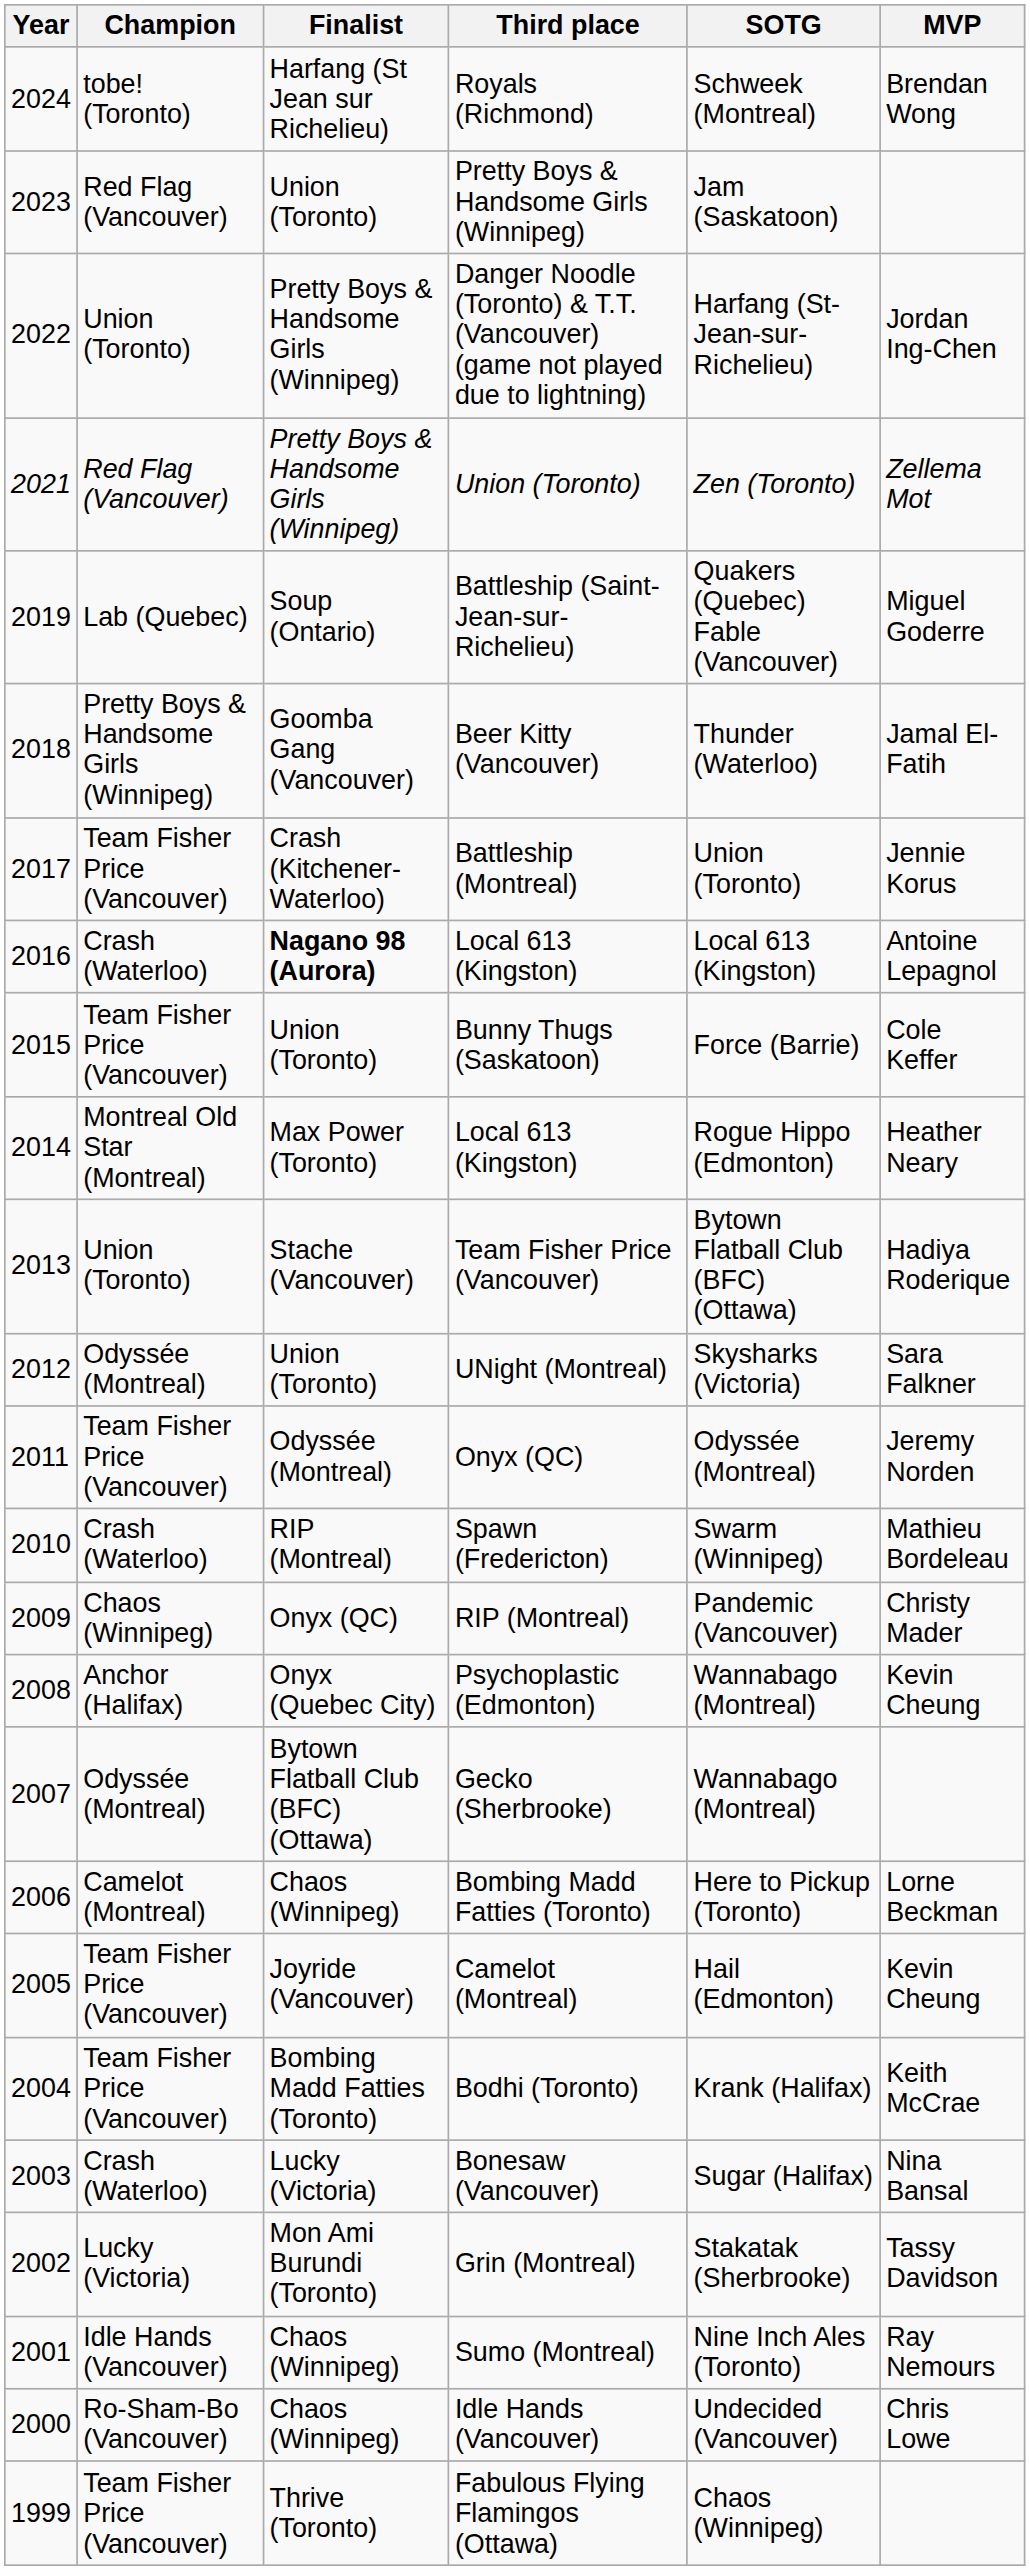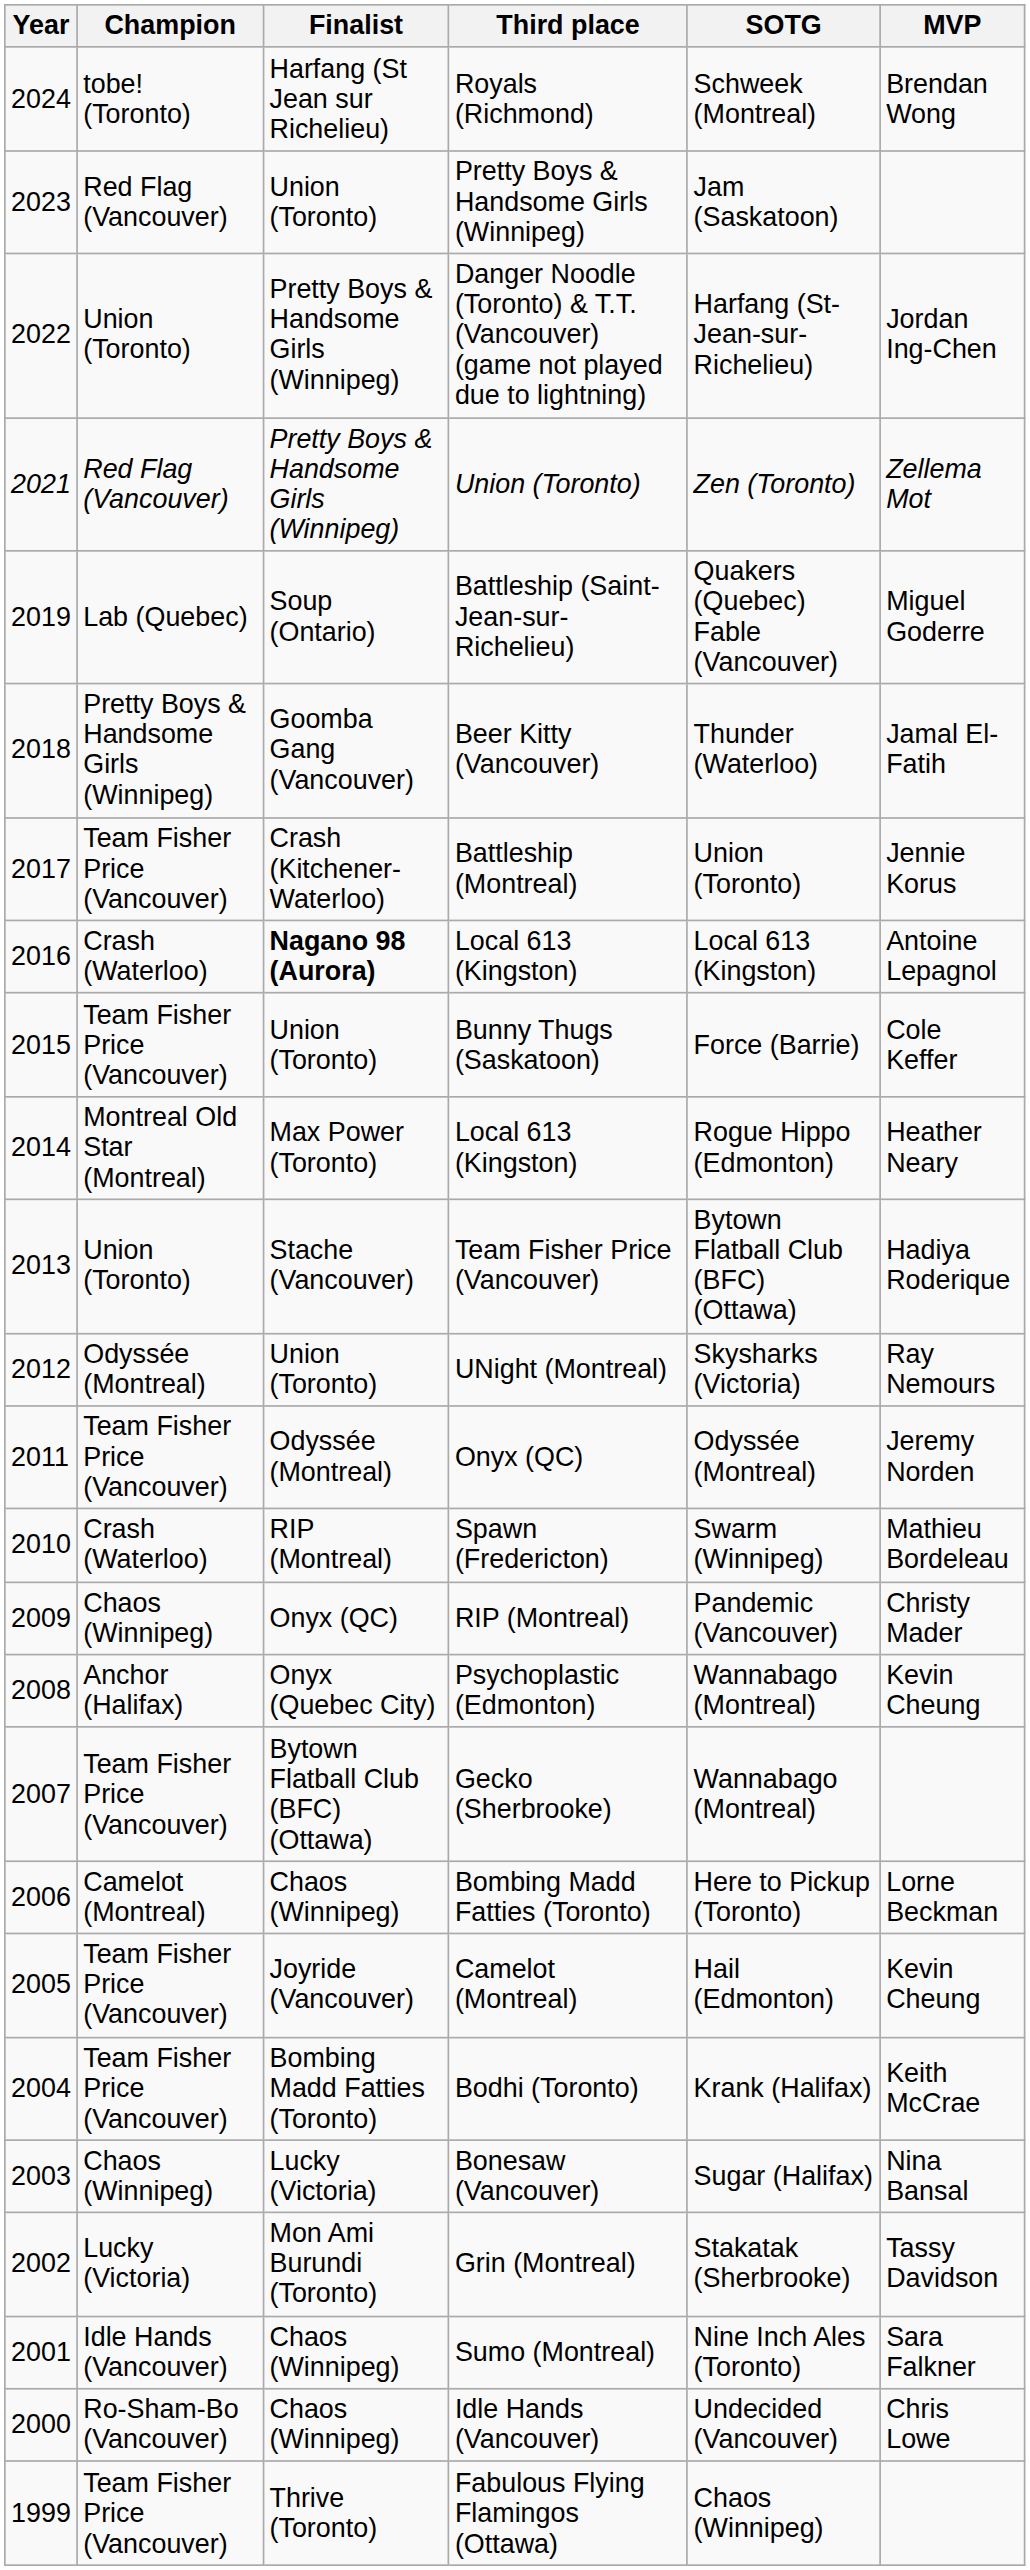 <table class=wikitable>
 <tr>
 <th>Year</th>
 <th>Champion</th>
 <th>Finalist</th>
 <th>Third place</th>
 <th>SOTG</th>
 <th>MVP</th>
 </tr>
 <tr>
 <td>2024</td>
 <td>tobe! (Toronto)</td>
 <td>Harfang (St Jean sur Richelieu)</td>
 <td>Royals (Richmond)</td>
 <td>Schweek (Montreal)</td>
 <td>Brendan Wong</td>
 </tr>
 <tr>
 <td>2023</td>
 <td>Red Flag (Vancouver)</td>
 <td>Union (Toronto)</td>
 <td>Pretty Boys & Handsome Girls (Winnipeg)</td>
 <td>Jam (Saskatoon)</td>
 <td></td>
 </tr>
 <tr>
 <td>2022</td>
 <td>Union (Toronto)</td>
 <td>Pretty Boys & Handsome Girls (Winnipeg)</td>
 <td>Danger Noodle (Toronto) & T.T. (Vancouver) (game not played due to lightning)</td>
 <td>Harfang (St-Jean-sur-Richelieu)</td>
 <td>Jordan Ing-Chen</td>
 </tr>
 <tr>
 <td><em>2021</em></td>
 <td><em>Red Flag (Vancouver)</em></td>
 <td><em>Pretty Boys & Handsome Girls (Winnipeg)</em></td>
 <td><em>Union (Toronto)</em></td>
 <td><em>Zen (Toronto)</em></td>
 <td><em>Zellema Mot</em></td>
 </tr>
 <tr>
 <td>2019</td>
 <td>Lab (Quebec)</td>
 <td>Soup (Ontario)</td>
 <td>Battleship (Saint-Jean-sur-Richelieu)</td>
 <td>Quakers (Quebec) Fable (Vancouver)</td>
 <td>Miguel Goderre</td>
 </tr>
 <tr>
 <td>2018</td>
 <td>Pretty Boys & Handsome Girls (Winnipeg)</td>
 <td>Goomba Gang (Vancouver)</td>
 <td>Beer Kitty (Vancouver)</td>
 <td>Thunder (Waterloo)</td>
 <td>Jamal El-Fatih</td>
 </tr>
 <tr>
 <td>2017</td>
 <td>Team Fisher Price (Vancouver)</td>
 <td>Crash (Kitchener-Waterloo)</td>
 <td>Battleship (Montreal)</td>
 <td>Union (Toronto)</td>
 <td>Jennie Korus</td>
 </tr>
 <tr>
 <td>2016</td>
 <td>Crash (Waterloo)</td>
 <td><strong>Nagano 98 (Aurora)</strong></td>
 <td>Local 613 (Kingston)</td>
 <td>Local 613 (Kingston)</td>
 <td>Antoine Lepagnol</td>
 </tr>
 <tr>
 <td>2015</td>
 <td>Team Fisher Price (Vancouver)</td>
 <td>Union (Toronto)</td>
 <td>Bunny Thugs (Saskatoon)</td>
 <td>Force (Barrie)</td>
 <td>Cole Keffer</td>
 </tr>
 <tr>
 <td>2014</td>
 <td>Montreal Old Star (Montreal)</td>
 <td>Max Power (Toronto)</td>
 <td>Local 613 (Kingston)</td>
 <td>Rogue Hippo (Edmonton)</td>
 <td>Heather Neary</td>
 </tr>
 <tr>
 <td>2013</td>
 <td>Union (Toronto)</td>
 <td>Stache (Vancouver)</td>
 <td>Team Fisher Price (Vancouver)</td>
 <td>Bytown Flatball Club (BFC) (Ottawa)</td>
 <td>Hadiya Roderique</td>
 </tr>
 <tr>
 <td>2012</td>
 <td>Odyssée (Montreal)</td>
 <td>Union (Toronto)</td>
 <td>UNight (Montreal)</td>
 <td>Skysharks (Victoria)</td>
-<td>Sara Falkner</td>
+<td>Ray Nemours</td>
 </tr>
 <tr>
 <td>2011</td>
 <td>Team Fisher Price (Vancouver)</td>
 <td>Odyssée (Montreal)</td>
 <td>Onyx (QC)</td>
 <td>Odyssée (Montreal)</td>
 <td>Jeremy Norden</td>
 </tr>
 <tr>
 <td>2010</td>
 <td>Crash (Waterloo)</td>
 <td>RIP (Montreal)</td>
 <td>Spawn (Fredericton)</td>
 <td>Swarm (Winnipeg)</td>
 <td>Mathieu Bordeleau</td>
 </tr>
 <tr>
 <td>2009</td>
 <td>Chaos (Winnipeg)</td>
 <td>Onyx (QC)</td>
 <td>RIP (Montreal)</td>
 <td>Pandemic (Vancouver)</td>
 <td>Christy Mader</td>
 </tr>
 <tr>
 <td>2008</td>
 <td>Anchor (Halifax)</td>
 <td>Onyx (Quebec City)</td>
 <td>Psychoplastic (Edmonton)</td>
 <td>Wannabago (Montreal)</td>
 <td>Kevin Cheung</td>
 </tr>
 <tr>
 <td>2007</td>
-<td>Odyssée (Montreal)</td>
+<td>Team Fisher Price (Vancouver)</td>
 <td>Bytown Flatball Club (BFC) (Ottawa)</td>
 <td>Gecko (Sherbrooke)</td>
 <td>Wannabago (Montreal)</td>
 <td></td>
 </tr>
 <tr>
 <td>2006</td>
 <td>Camelot (Montreal)</td>
 <td>Chaos (Winnipeg)</td>
 <td>Bombing Madd Fatties (Toronto)</td>
 <td>Here to Pickup (Toronto)</td>
 <td>Lorne Beckman</td>
 </tr>
 <tr>
 <td>2005</td>
 <td>Team Fisher Price (Vancouver)</td>
 <td>Joyride (Vancouver)</td>
 <td>Camelot (Montreal)</td>
 <td>Hail (Edmonton)</td>
 <td>Kevin Cheung</td>
 </tr>
 <tr>
 <td>2004</td>
 <td>Team Fisher Price (Vancouver)</td>
 <td>Bombing Madd Fatties (Toronto)</td>
 <td>Bodhi (Toronto)</td>
 <td>Krank (Halifax)</td>
 <td>Keith McCrae</td>
 </tr>
 <tr>
 <td>2003</td>
-<td>Crash (Waterloo)</td>
+<td>Chaos (Winnipeg)</td>
 <td>Lucky (Victoria)</td>
 <td>Bonesaw (Vancouver)</td>
 <td>Sugar (Halifax)</td>
 <td>Nina Bansal</td>
 </tr>
 <tr>
 <td>2002</td>
 <td>Lucky (Victoria)</td>
 <td>Mon Ami Burundi (Toronto)</td>
 <td>Grin (Montreal)</td>
 <td>Stakatak (Sherbrooke)</td>
 <td>Tassy Davidson</td>
 </tr>
 <tr>
 <td>2001</td>
 <td>Idle Hands (Vancouver)</td>
 <td>Chaos (Winnipeg)</td>
 <td>Sumo (Montreal)</td>
 <td>Nine Inch Ales (Toronto)</td>
-<td>Ray Nemours</td>
+<td>Sara Falkner</td>
 </tr>
 <tr>
 <td>2000</td>
 <td>Ro-Sham-Bo (Vancouver)</td>
 <td>Chaos (Winnipeg)</td>
 <td>Idle Hands (Vancouver)</td>
 <td>Undecided (Vancouver)</td>
 <td>Chris Lowe</td>
 </tr>
 <tr>
 <td>1999</td>
 <td>Team Fisher Price (Vancouver)</td>
 <td>Thrive (Toronto)</td>
 <td>Fabulous Flying Flamingos (Ottawa)</td>
 <td>Chaos (Winnipeg)</td>
 <td></td>
 </tr>
 </table>
